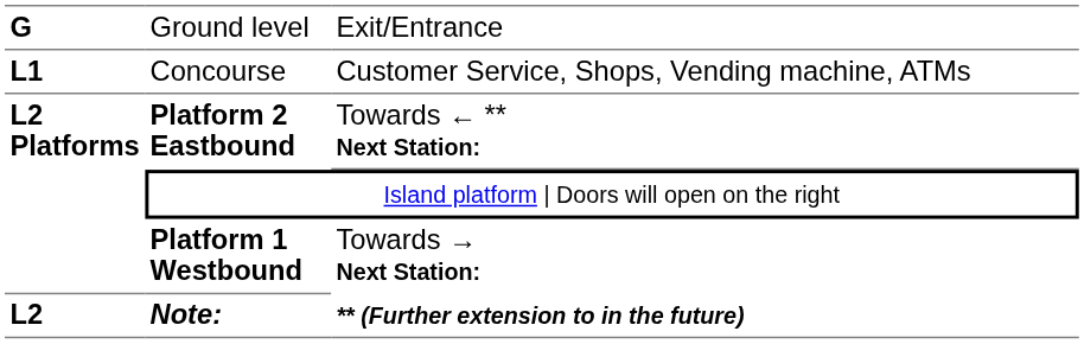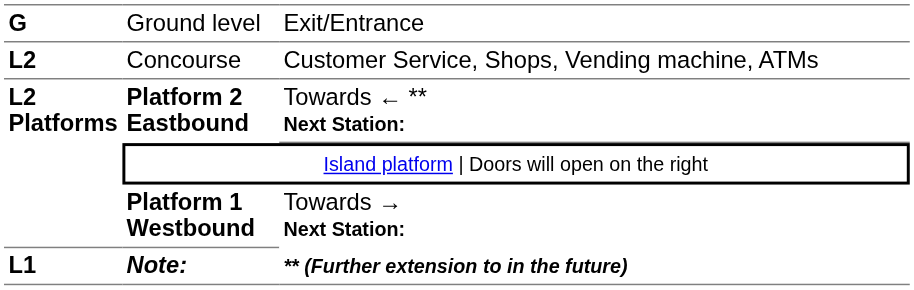 <table table border=0 cellspacing=0 cellpadding=3>
 <tr>
 <td style="border-top:solid 1px gray;border-bottom:solid 1px gray;" width=50 valign=top><strong>G</strong></td>
 <td style="border-top:solid 1px gray;border-bottom:solid 1px gray;" width=85 valign=top>Ground level</td>
 <td style="border-top:solid 1px gray;border-bottom:solid 1px gray;" width=400 valign=top>Exit/Entrance</td>
 </tr>
 <tr>
-<td style="border-bottom:solid 1px gray;"><strong>L1</strong></td>
+<td style="border-bottom:solid 1px gray;" width="50" valign="top"><strong>L2</strong></td>
 <td style="border-bottom:solid 1px gray;">Concourse</td>
 <td style="border-bottom:solid 1px gray;">Customer Service, Shops, Vending machine, ATMs</td>
 </tr>
 <tr>
 <td style="border-bottom:solid 1px gray;" width=50 rowspan=3 valign=top><strong>L2<br>Platforms</strong></td>
 <td style="border-bottom:solid 1px white;" width=85><span><strong>Platform 2</strong><br><strong>Eastbound</strong></span></td>
 <td style="border-bottom:solid 1px gray;" width="400">Towards ←  **<br><small><strong>Next Station:</strong> </small></td>
 </tr>
 <tr>
 <td style="border-top:solid 2px black;border-right:solid 2px black;border-left:solid 2px black;border-bottom:solid 2px black;text-align:center;" colspan=2><small><a href='#'>Island platform</a> | Doors will open on the right </small></td>
 </tr>
 <tr>
 <td style="border-bottom:solid 1px gray;" width=50><span><strong>Platform 1</strong><br><strong>Westbound</strong></span></td>
 <td style="border-bottom:solid 1px white;" width=400>Towards → <br><small><strong>Next Station:</strong> </small></td>
 </tr>
 <tr>
-<td style="border-bottom:solid 1px gray;" width="50" valign="top"><strong>L2</strong></td>
+<td style="border-bottom:solid 1px gray;"><strong>L1</strong></td>
 <td style="border-bottom:solid 1px gray;" width="100" valign="top"><strong><em>Note:</em></strong></td>
 <td style="border-bottom:solid 1px gray;" width="420" valign="top"><strong><em><small>** (Further extension to  in the future)</small></em></strong></td>
 </tr>
 <tr>
 </tr>
 </table>
